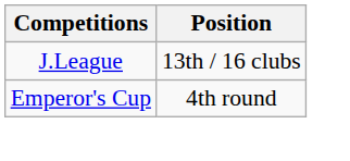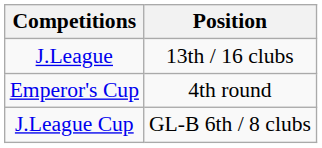 <table class="wikitable" style="text-align:center;">
 <tr>
 <th>Competitions</th>
 <th>Position</th>
 </tr>
 <tr>
 <td><a href='#'>J.League</a></td>
 <td>13th / 16 clubs</td>
 </tr>
 <tr>
 <td><a href='#'>Emperor's Cup</a></td>
 <td>4th round</td>
 </tr>
+<tr>
+<td><a href='#'>J.League Cup</a></td>
+<td>GL-B 6th / 8 clubs</td>
+</tr>
 </table>
